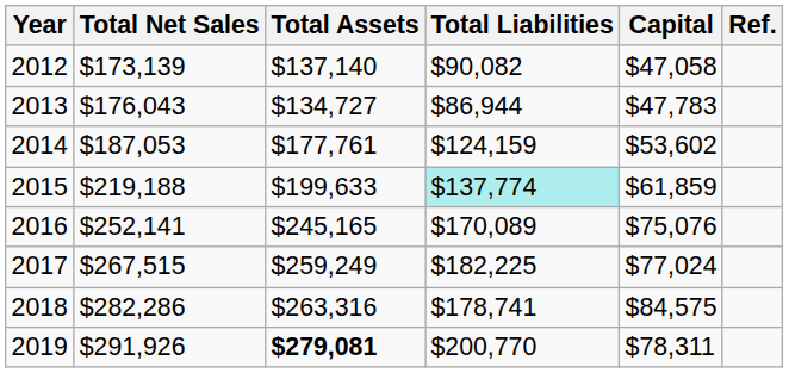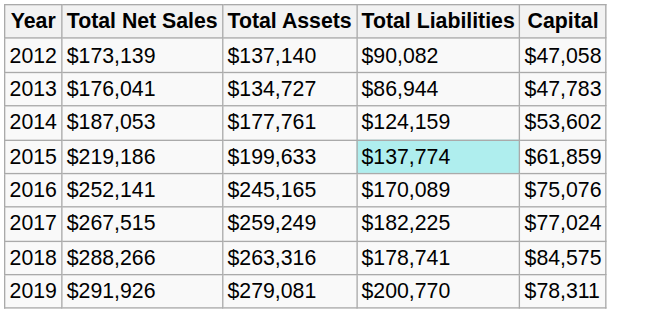 <table class="wikitable">
 <tr>
 <th>Year</th>
 <th>Total Net Sales</th>
 <th>Total Assets</th>
 <th>Total Liabilities</th>
 <th>Capital</th>
-<th>Ref.</th>
 </tr>
 <tr>
 <td>2012</td>
 <td>$173,139</td>
 <td>$137,140</td>
 <td>$90,082</td>
 <td>$47,058</td>
-<td></td>
 </tr>
 <tr>
 <td>2013</td>
-<td>$176,043</td>
+<td>$176,041</td>
 <td>$134,727</td>
 <td>$86,944</td>
 <td>$47,783</td>
-<td></td>
 </tr>
 <tr>
 <td>2014</td>
 <td>$187,053</td>
 <td>$177,761</td>
 <td>$124,159</td>
 <td>$53,602</td>
-<td></td>
 </tr>
 <tr>
 <td>2015</td>
-<td>$219,188</td>
+<td>$219,186</td>
 <td>$199,633</td>
 <td style="background: paleturquoise;">$137,774</td>
 <td>$61,859</td>
-<td></td>
 </tr>
 <tr>
 <td>2016</td>
 <td>$252,141</td>
 <td>$245,165</td>
 <td>$170,089</td>
 <td>$75,076</td>
-<td></td>
 </tr>
 <tr>
 <td>2017</td>
 <td>$267,515</td>
 <td>$259,249</td>
 <td>$182,225</td>
 <td>$77,024</td>
-<td></td>
 </tr>
 <tr>
 <td>2018</td>
-<td>$282,286</td>
+<td>$288,266</td>
 <td>$263,316</td>
 <td>$178,741</td>
 <td>$84,575</td>
-<td></td>
 </tr>
 <tr>
 <td>2019</td>
 <td>$291,926</td>
-<td><strong>$279,081</strong></td>
+<td>$279,081</td>
 <td>$200,770</td>
 <td>$78,311</td>
-<td></td>
 </tr>
 </table>
